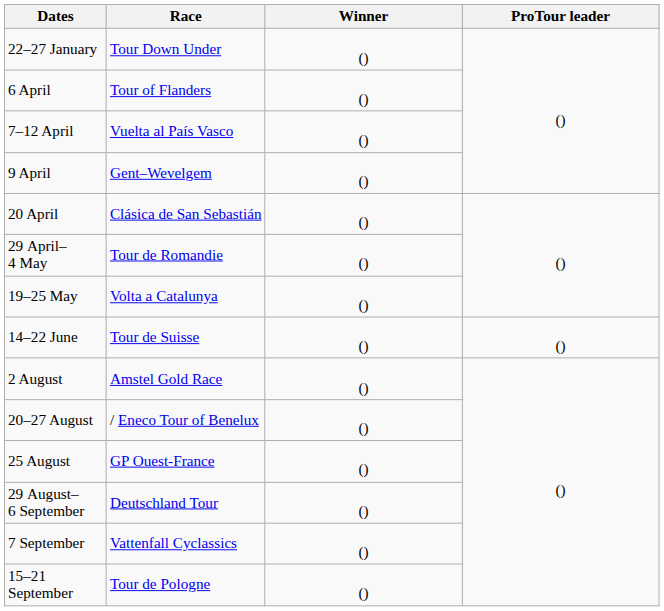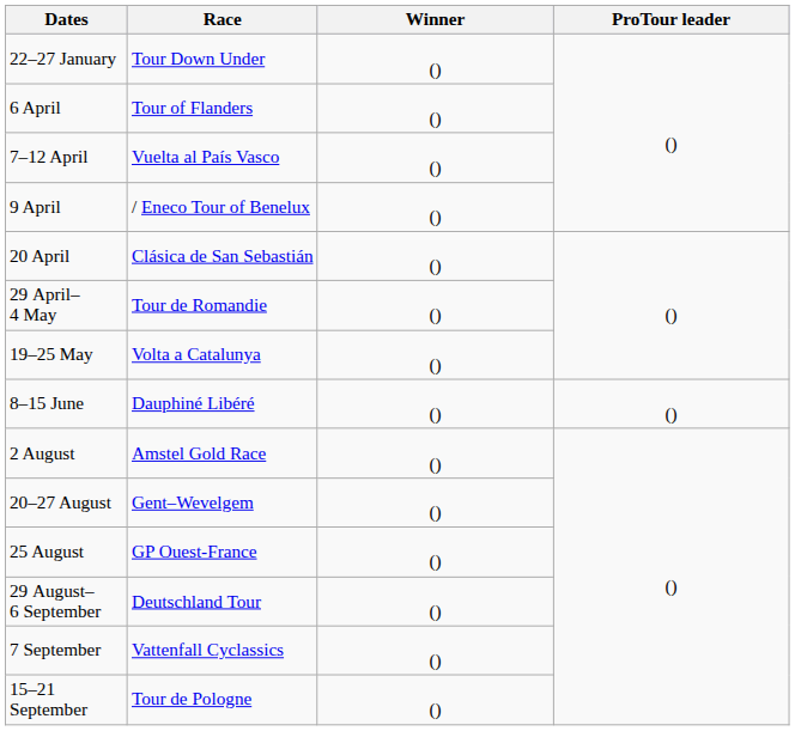 <table class="wikitable">
 <tr style="background:#ccccff;">
 <th width=100px>Dates</th>
 <th>Race</th>
 <th width=200px>Winner</th>
 <th width=200px>ProTour leader</th>
 </tr>
 <tr>
 <td>22–27 January</td>
 <td> <a href='#'>Tour Down Under</a></td>
 <td align=center><br>()</td>
 <td align=center rowspan="4"><br>()</td>
 </tr>
 <tr>
 <td>6 April</td>
 <td> <a href='#'>Tour of Flanders</a></td>
 <td align=center><br>()</td>
 </tr>
 <tr>
 <td>7–12 April</td>
 <td> <a href='#'>Vuelta al País Vasco</a></td>
 <td align=center><br>()</td>
 </tr>
 <tr>
 <td>9 April</td>
-<td> <a href='#'>Gent–Wevelgem</a></td>
+<td> /  <a href='#'>Eneco Tour of Benelux</a></td>
 <td align=center><br>()</td>
 </tr>
 <tr>
 <td>20 April</td>
 <td> <a href='#'>Clásica de San Sebastián</a></td>
 <td align=center><br>()</td>
 <td align=center rowspan="3"><br>()</td>
 </tr>
 <tr>
 <td>29 April–4 May</td>
 <td> <a href='#'>Tour de Romandie</a></td>
 <td align=center><br>()</td>
 </tr>
 <tr>
 <td>19–25 May</td>
 <td> <a href='#'>Volta a Catalunya</a></td>
 <td align=center><br>()</td>
 </tr>
 <tr>
-<td>14–22 June</td>
-<td> <a href='#'>Tour de Suisse</a></td>
+<td>8–15 June</td>
+<td> <a href='#'>Dauphiné Libéré</a></td>
 <td align=center><br>()</td>
 <td align=center rowspan="1"><br>()</td>
 </tr>
 <tr>
 <td>2 August</td>
 <td> <a href='#'>Amstel Gold Race</a></td>
 <td align=center><br>()</td>
 <td align=center rowspan="6"><br>()</td>
 </tr>
 <tr>
 <td>20–27 August</td>
-<td> /  <a href='#'>Eneco Tour of Benelux</a></td>
+<td> <a href='#'>Gent–Wevelgem</a></td>
 <td align=center><br>()</td>
 </tr>
 <tr>
 <td>25 August</td>
 <td> <a href='#'>GP Ouest-France</a></td>
 <td align=center><br>()</td>
 </tr>
 <tr>
 <td>29 August–<br>6 September</td>
 <td> <a href='#'>Deutschland Tour</a></td>
 <td align=center><br>()</td>
 </tr>
 <tr>
 <td>7 September</td>
 <td> <a href='#'>Vattenfall Cyclassics</a></td>
 <td align=center><br>()</td>
 </tr>
 <tr>
 <td>15–21 September</td>
 <td> <a href='#'>Tour de Pologne</a></td>
 <td align=center><br>()</td>
 </tr>
 </table>
